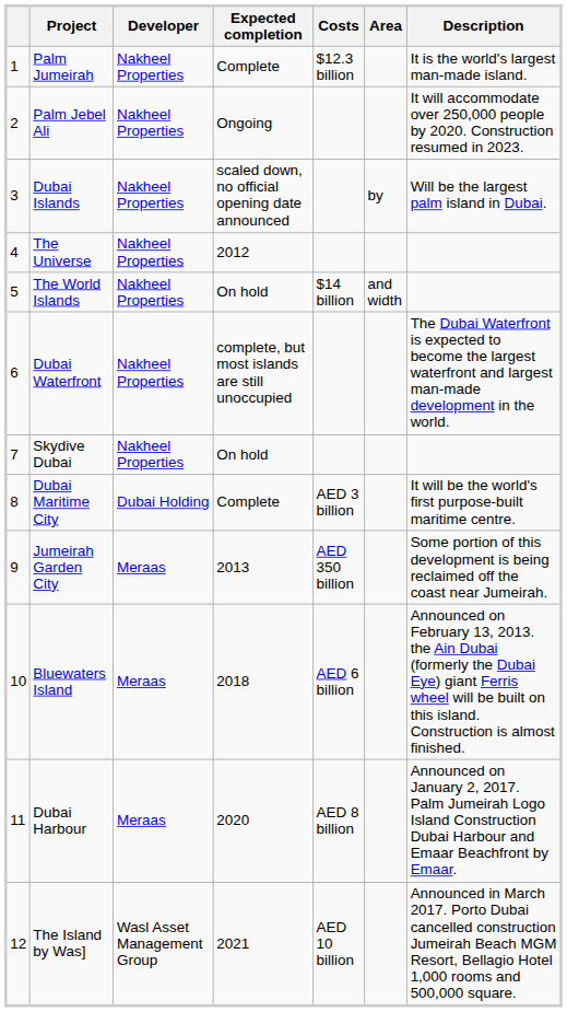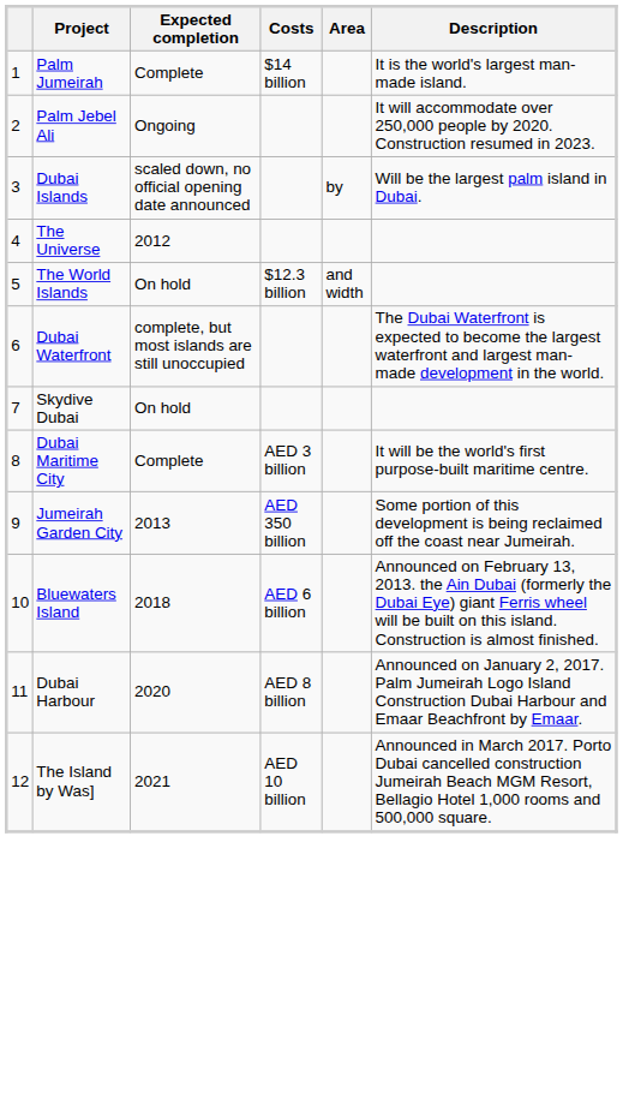 <table class="wikitable sortable" style="border:3px solid #ccc;">
 <tr>
 <th></th>
 <th>Project</th>
-<th>Developer</th>
 <th>Expected completion</th>
 <th>Costs</th>
 <th>Area</th>
 <th>Description</th>
 </tr>
 <tr>
 <td>1</td>
 <td><a href='#'>Palm Jumeirah</a></td>
-<td><a href='#'>Nakheel Properties</a></td>
 <td>Complete</td>
-<td>$12.3 billion</td>
+<td>$14 billion</td>
 <td></td>
 <td>It is the world's largest man-made island.</td>
 </tr>
 <tr>
 <td>2</td>
 <td><a href='#'>Palm Jebel Ali</a></td>
-<td><a href='#'>Nakheel Properties</a></td>
 <td>Ongoing</td>
 <td></td>
 <td></td>
 <td>It will accommodate over 250,000 people by 2020. Construction resumed in 2023.</td>
 </tr>
 <tr>
 <td>3</td>
 <td><a href='#'>Dubai Islands</a></td>
-<td><a href='#'>Nakheel Properties</a></td>
 <td>scaled down, no official opening date announced</td>
 <td></td>
 <td> by </td>
 <td>Will be the largest <a href='#'>palm</a> island in <a href='#'>Dubai</a>.</td>
 </tr>
 <tr>
 <td>4</td>
 <td><a href='#'>The Universe</a></td>
-<td><a href='#'>Nakheel Properties</a></td>
 <td>2012</td>
 <td></td>
 <td></td>
 <td></td>
 </tr>
 <tr>
 <td>5</td>
 <td><a href='#'>The World Islands</a></td>
-<td><a href='#'>Nakheel Properties</a></td>
 <td>On hold</td>
-<td>$14 billion</td>
+<td>$12.3 billion</td>
 <td> and  width</td>
 <td></td>
 </tr>
 <tr>
 <td>6</td>
 <td><a href='#'>Dubai Waterfront</a></td>
-<td><a href='#'>Nakheel Properties</a></td>
 <td>complete, but most  islands are still unoccupied</td>
 <td></td>
 <td></td>
 <td>The <a href='#'>Dubai Waterfront</a> is expected to become the largest waterfront and largest man-made <a href='#'>development</a> in the world.</td>
 </tr>
 <tr>
 <td>7</td>
 <td>Skydive Dubai</td>
-<td><a href='#'>Nakheel Properties</a></td>
 <td>On hold</td>
 <td></td>
 <td></td>
 <td></td>
 </tr>
 <tr>
 <td>8</td>
 <td><a href='#'>Dubai Maritime City</a></td>
-<td><a href='#'>Dubai Holding</a></td>
 <td>Complete</td>
 <td>AED 3 billion</td>
 <td></td>
 <td>It will be the world's first purpose-built maritime centre.</td>
 </tr>
 <tr>
 <td>9</td>
 <td><a href='#'>Jumeirah Garden City</a></td>
-<td><a href='#'>Meraas</a></td>
 <td>2013</td>
 <td><a href='#'>AED</a> 350 billion </td>
 <td></td>
 <td>Some portion of this development is being reclaimed off the coast near Jumeirah.</td>
 </tr>
 <tr>
 <td>10</td>
 <td><a href='#'>Bluewaters Island</a></td>
-<td><a href='#'>Meraas</a></td>
 <td>2018</td>
 <td><a href='#'>AED</a> 6 billion</td>
 <td></td>
 <td>Announced on February 13, 2013. the <a href='#'>Ain Dubai</a> (formerly the <a href='#'>Dubai Eye</a>) giant <a href='#'>Ferris wheel</a> will be built on this island. Construction is almost finished.</td>
 </tr>
 <tr>
 <td>11</td>
 <td>Dubai Harbour</td>
-<td><a href='#'>Meraas</a></td>
 <td>2020</td>
 <td>AED 8 billion</td>
 <td></td>
 <td>Announced on January 2, 2017. Palm Jumeirah Logo Island Construction Dubai Harbour and Emaar Beachfront by <a href='#'>Emaar</a>.</td>
 </tr>
 <tr>
 <td>12</td>
 <td>The Island by Was]</td>
-<td>Wasl Asset Management Group</td>
 <td>2021</td>
 <td>AED 10 billion</td>
 <td></td>
 <td>Announced in March 2017. Porto Dubai cancelled construction Jumeirah Beach MGM Resort, Bellagio Hotel 1,000 rooms and 500,000 square.</td>
 </tr>
 </table>
